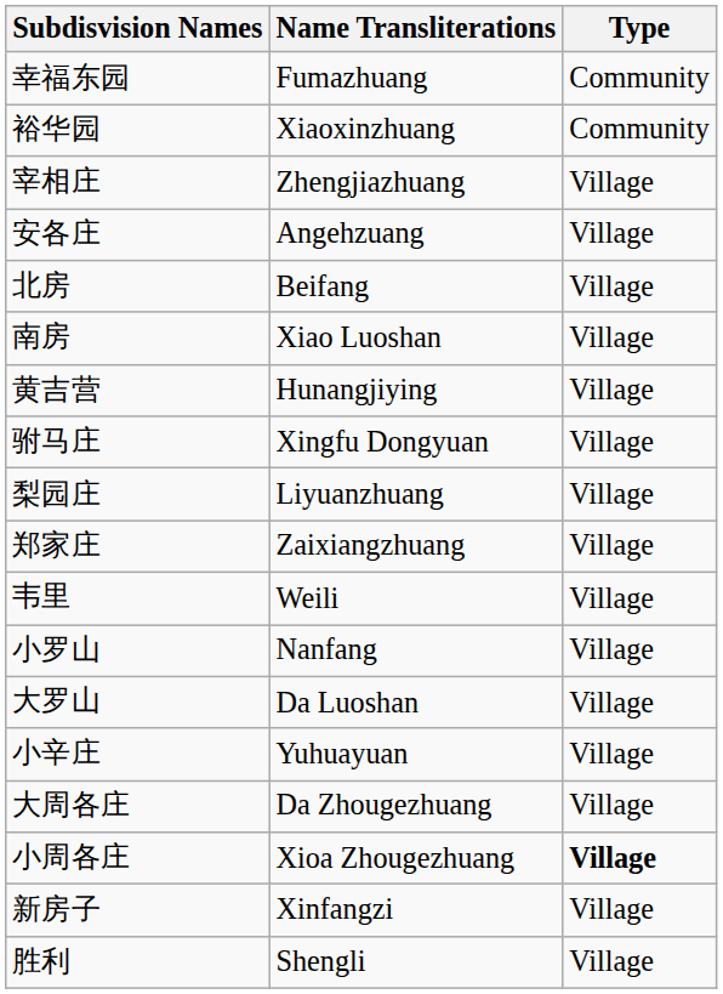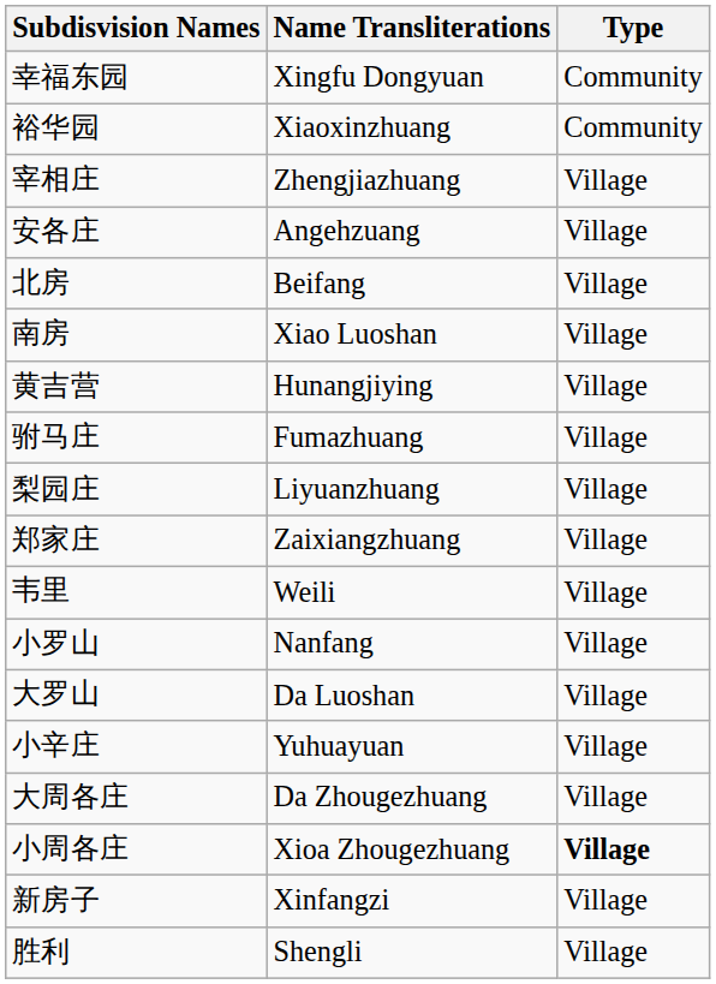 <table class="wikitable sortable">
 <tr>
 <th>Subdisvision Names</th>
 <th>Name Transliterations</th>
 <th>Type</th>
 </tr>
 <tr>
 <td>幸福东园</td>
-<td>Fumazhuang</td>
+<td>Xingfu Dongyuan</td>
 <td>Community</td>
 </tr>
 <tr>
 <td>裕华园</td>
 <td>Xiaoxinzhuang</td>
 <td>Community</td>
 </tr>
 <tr>
 <td>宰相庄</td>
 <td>Zhengjiazhuang</td>
 <td>Village</td>
 </tr>
 <tr>
 <td>安各庄</td>
 <td>Angehzuang</td>
 <td>Village</td>
 </tr>
 <tr>
 <td>北房</td>
 <td>Beifang</td>
 <td>Village</td>
 </tr>
 <tr>
 <td>南房</td>
 <td>Xiao Luoshan</td>
 <td>Village</td>
 </tr>
 <tr>
 <td>黄吉营</td>
 <td>Hunangjiying</td>
 <td>Village</td>
 </tr>
 <tr>
 <td>驸马庄</td>
-<td>Xingfu Dongyuan</td>
+<td>Fumazhuang</td>
 <td>Village</td>
 </tr>
 <tr>
 <td>梨园庄</td>
 <td>Liyuanzhuang</td>
 <td>Village</td>
 </tr>
 <tr>
 <td>郑家庄</td>
 <td>Zaixiangzhuang</td>
 <td>Village</td>
 </tr>
 <tr>
 <td>韦里</td>
 <td>Weili</td>
 <td>Village</td>
 </tr>
 <tr>
 <td>小罗山</td>
 <td>Nanfang</td>
 <td>Village</td>
 </tr>
 <tr>
 <td>大罗山</td>
 <td>Da Luoshan</td>
 <td>Village</td>
 </tr>
 <tr>
 <td>小辛庄</td>
 <td>Yuhuayuan</td>
 <td>Village</td>
 </tr>
 <tr>
 <td>大周各庄</td>
 <td>Da Zhougezhuang</td>
 <td>Village</td>
 </tr>
 <tr>
 <td>小周各庄</td>
 <td>Xioa Zhougezhuang</td>
 <td><strong>Village</strong></td>
 </tr>
 <tr>
 <td>新房子</td>
 <td>Xinfangzi</td>
 <td>Village</td>
 </tr>
 <tr>
 <td>胜利</td>
 <td>Shengli</td>
 <td>Village</td>
 </tr>
 </table>
